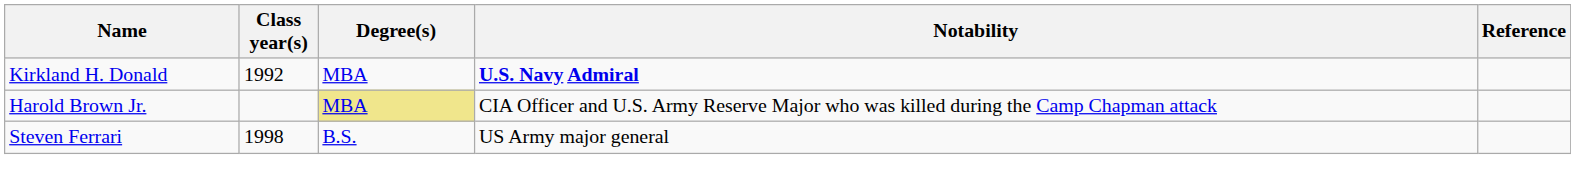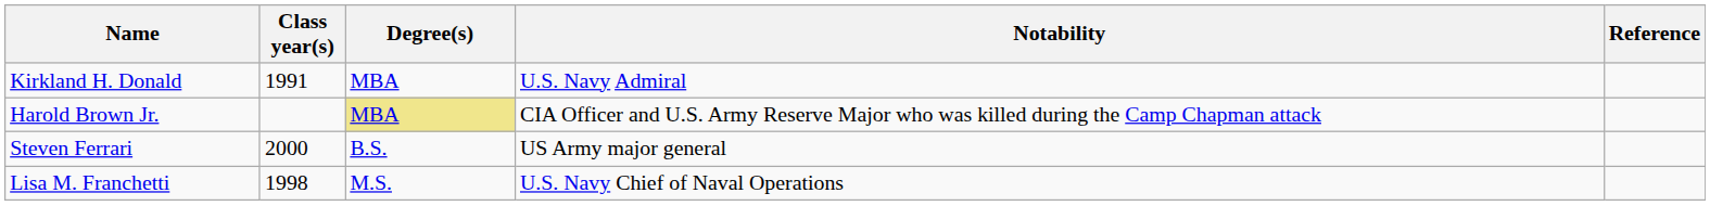 <table class="wikitable sortable" style="width:100%">
 <tr>
 <th width="15%">Name</th>
 <th width="5%">Class year(s)</th>
 <th width="10%">Degree(s)</th>
 <th width="*" class="unsortable">Notability</th>
 <th width="5%" class="unsortable">Reference</th>
 </tr>
 <tr>
 <td><a href='#'>Kirkland H. Donald</a></td>
-<td>1992</td>
+<td>1991</td>
 <td><a href='#'>MBA</a></td>
-<td><strong><a href='#'>U.S. Navy</a> <a href='#'>Admiral</a></strong></td>
+<td><a href='#'>U.S. Navy</a> <a href='#'>Admiral</a></td>
 <td></td>
 </tr>
 <tr>
 <td><a href='#'>Harold Brown Jr.</a></td>
 <td></td>
 <td style="background: khaki;"><a href='#'>MBA</a></td>
 <td>CIA Officer and U.S. Army Reserve Major who was killed during the <a href='#'>Camp Chapman attack</a></td>
 <td></td>
 </tr>
 <tr>
 <td><a href='#'>Steven Ferrari</a></td>
-<td>1998</td>
+<td>2000</td>
 <td><a href='#'>B.S.</a></td>
 <td>US Army major general</td>
 <td></td>
 </tr>
+<tr>
+<td><a href='#'>Lisa M. Franchetti</a></td>
+<td>1998</td>
+<td><a href='#'>M.S.</a></td>
+<td><a href='#'>U.S. Navy</a> Chief of Naval Operations</td>
+<td></td>
+</tr>
 </table>
